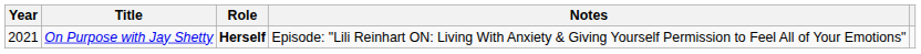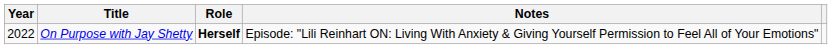 <table class="wikitable">
 <tr>
 <th scope="col">Year</th>
 <th scope="col">Title</th>
 <th scope="col">Role</th>
 <th scope="col">Notes</th>
 <th scope="col"></th>
 </tr>
 <tr>
-<td>2021</td>
+<td>2022</td>
 <td><em><a href='#'>On Purpose with Jay Shetty</a></em></td>
 <td><strong>Herself</strong></td>
 <td>Episode: "Lili Reinhart ON: Living With Anxiety & Giving Yourself Permission to Feel All of Your Emotions"</td>
 <td style="text-align:center;"></td>
 </tr>
 </table>
